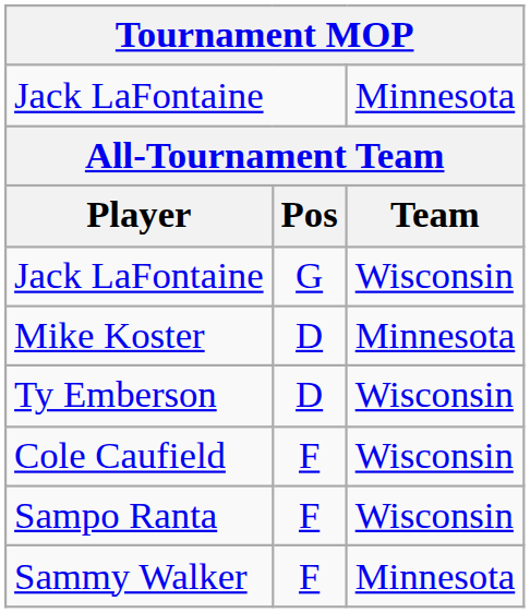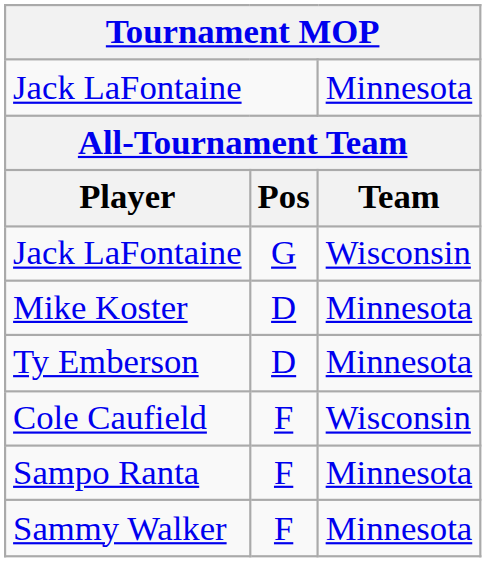 <table class="wikitable">
 <tr>
 <th colspan=3><a href='#'>Tournament MOP</a></th>
 </tr>
 <tr>
 <td colspan=2><a href='#'>Jack LaFontaine</a></td>
 <td><a href='#'>Minnesota</a></td>
 </tr>
 <tr>
 <th colspan=3><a href='#'>All-Tournament Team</a></th>
 </tr>
 <tr>
 <th>Player</th>
 <th>Pos</th>
 <th>Team</th>
 </tr>
 <tr>
 <td><a href='#'>Jack LaFontaine</a></td>
 <td style="text-align:center;"><a href='#'>G</a></td>
 <td><a href='#'>Wisconsin</a></td>
 </tr>
 <tr>
 <td><a href='#'>Mike Koster</a></td>
 <td style="text-align:center;"><a href='#'>D</a></td>
 <td><a href='#'>Minnesota</a></td>
 </tr>
 <tr>
 <td><a href='#'>Ty Emberson</a></td>
 <td style="text-align:center;"><a href='#'>D</a></td>
-<td><a href='#'>Wisconsin</a></td>
+<td><a href='#'>Minnesota</a></td>
 </tr>
 <tr>
 <td><a href='#'>Cole Caufield</a></td>
 <td style="text-align:center;"><a href='#'>F</a></td>
 <td><a href='#'>Wisconsin</a></td>
 </tr>
 <tr>
 <td><a href='#'>Sampo Ranta</a></td>
 <td style="text-align:center;"><a href='#'>F</a></td>
-<td><a href='#'>Wisconsin</a></td>
+<td><a href='#'>Minnesota</a></td>
 </tr>
 <tr>
 <td><a href='#'>Sammy Walker</a></td>
 <td style="text-align:center;"><a href='#'>F</a></td>
 <td><a href='#'>Minnesota</a></td>
 </tr>
 </table>
